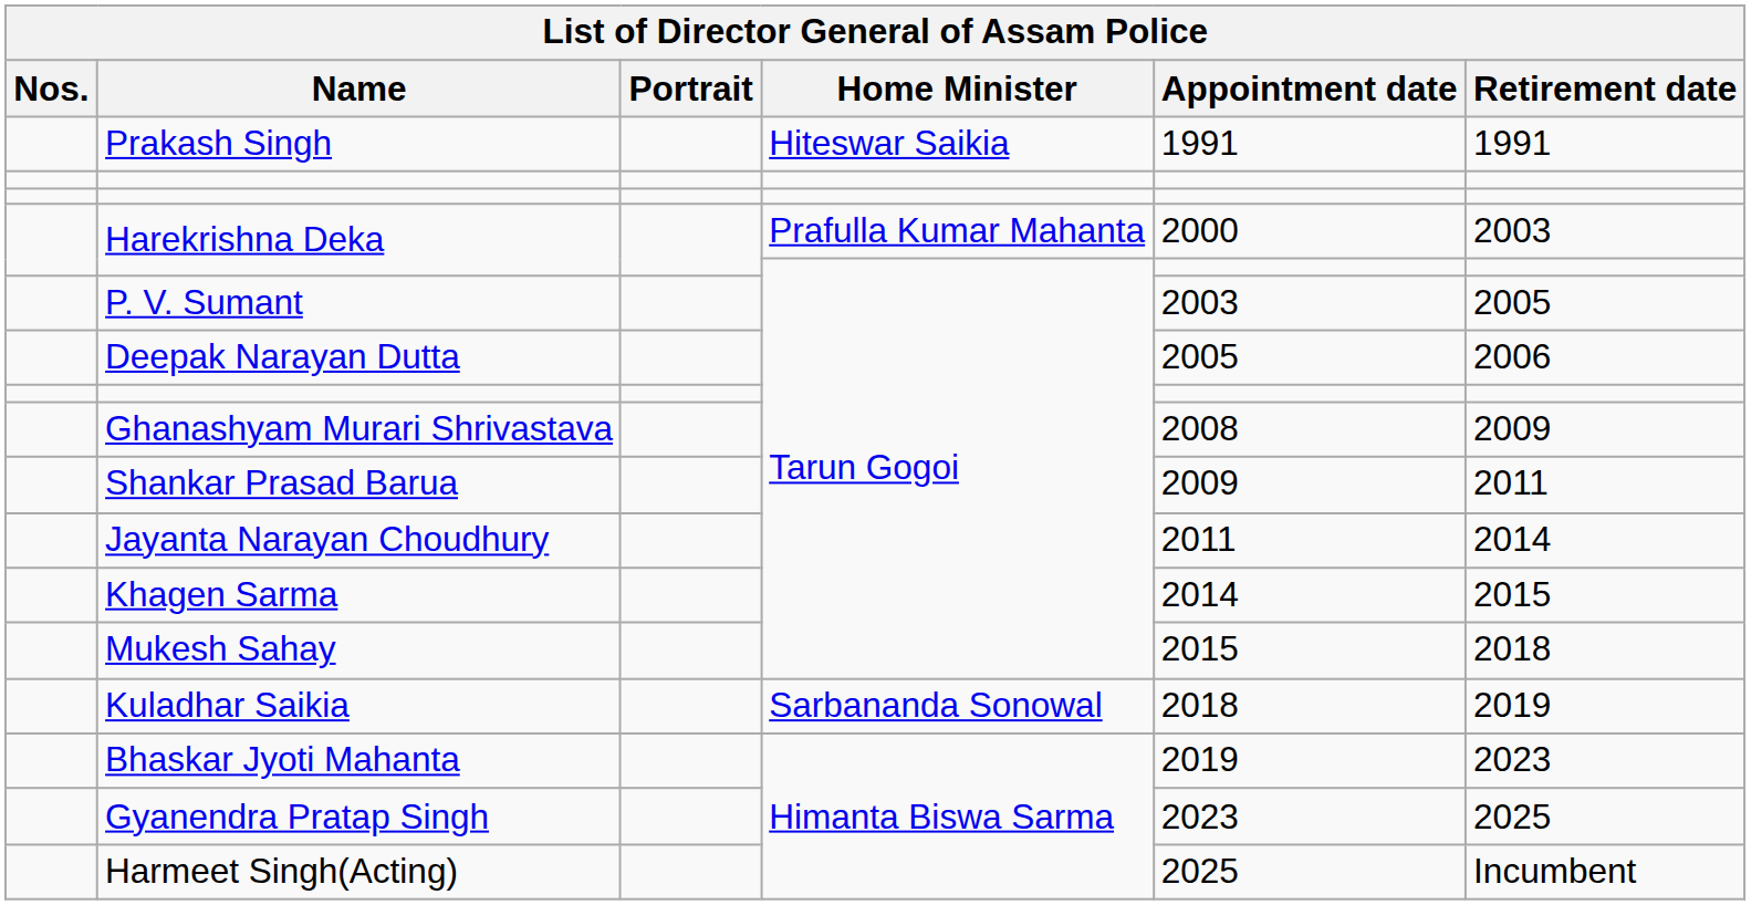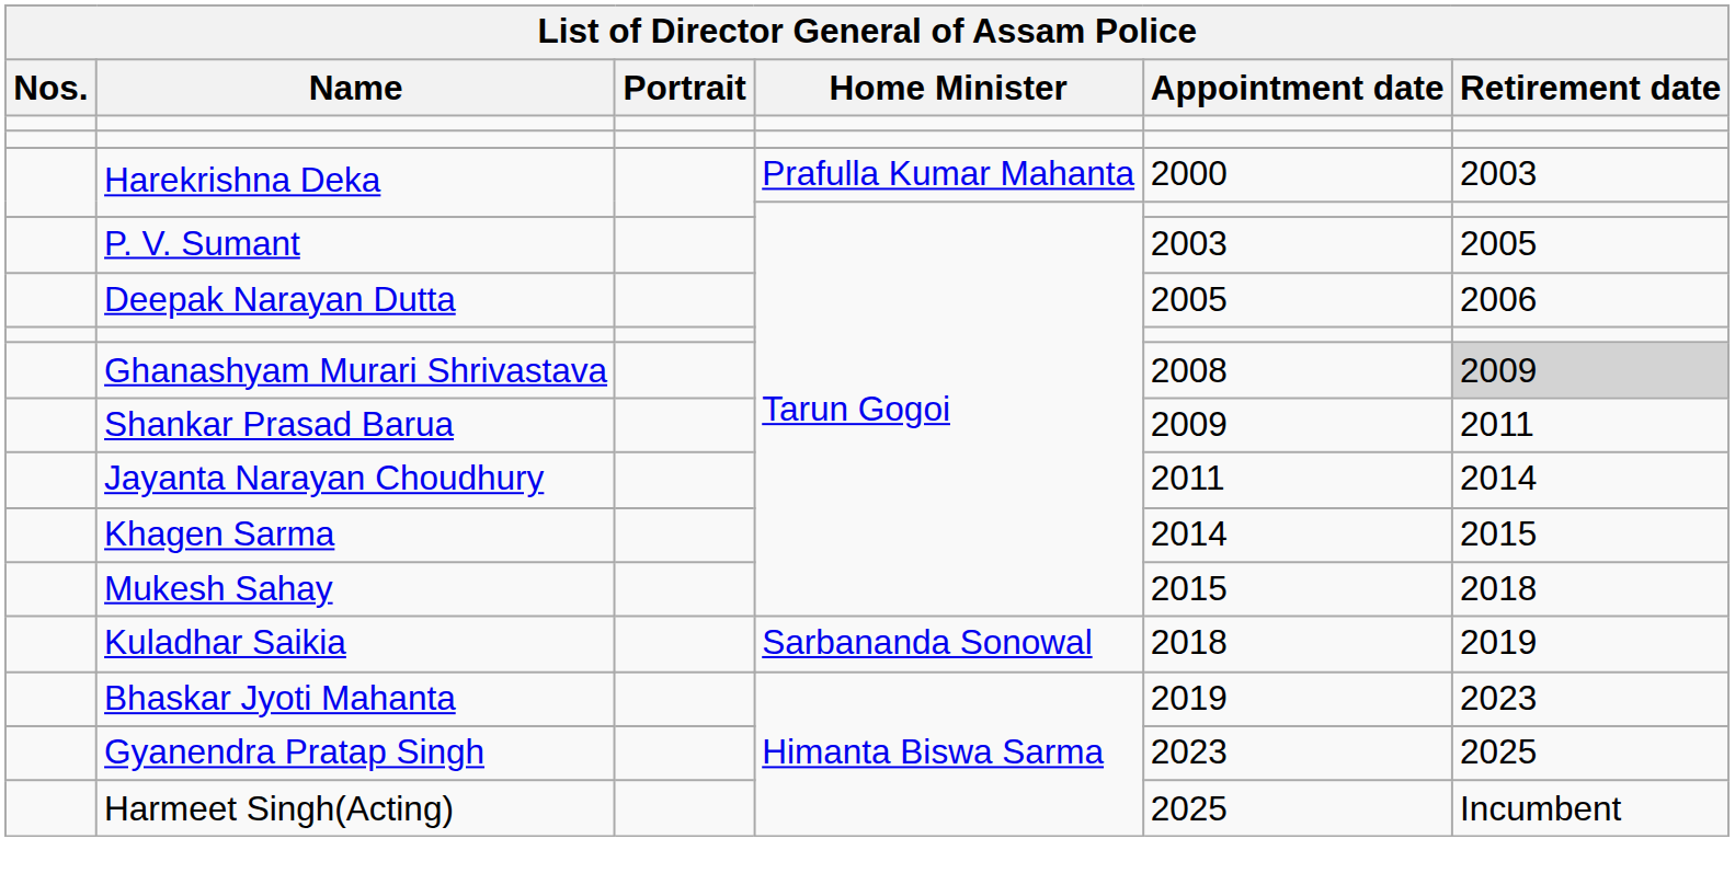 <table class="wikitable">
 <tr>
 <th colspan="6">List of Director General of Assam Police</th>
 </tr>
 <tr>
 <th>Nos.</th>
 <th>Name</th>
 <th>Portrait</th>
 <th>Home Minister</th>
 <th>Appointment date</th>
 <th>Retirement date</th>
-</tr>
-<tr>
-<td></td>
-<td><a href='#'>Prakash Singh</a></td>
-<td></td>
-<td><a href='#'>Hiteswar Saikia</a></td>
-<td>1991</td>
-<td>1991</td>
 </tr>
 <tr>
 <td></td>
 <td></td>
 <td></td>
 <td></td>
 <td></td>
 <td></td>
 </tr>
 <tr>
 <td></td>
 <td></td>
 <td></td>
 <td></td>
 <td></td>
 <td></td>
 </tr>
 <tr>
 <td rowspan="2"></td>
 <td rowspan="2"><a href='#'>Harekrishna Deka</a></td>
 <td rowspan="2"></td>
 <td><a href='#'>Prafulla Kumar Mahanta</a></td>
 <td>2000</td>
 <td>2003</td>
 </tr>
 <tr>
 <td rowspan="9"><a href='#'>Tarun Gogoi</a></td>
 <td></td>
 <td></td>
 </tr>
 <tr>
 <td></td>
 <td><a href='#'>P. V. Sumant</a></td>
 <td></td>
 <td>2003</td>
 <td>2005</td>
 </tr>
 <tr>
 <td></td>
 <td><a href='#'>Deepak Narayan Dutta</a></td>
 <td></td>
 <td>2005</td>
 <td>2006</td>
 </tr>
 <tr>
 <td></td>
 <td></td>
 <td></td>
 <td></td>
 <td></td>
 </tr>
 <tr>
 <td></td>
 <td><a href='#'>Ghanashyam Murari Shrivastava</a></td>
 <td></td>
 <td>2008</td>
-<td>2009</td>
+<td style="background: lightgrey;">2009</td>
 </tr>
 <tr>
 <td></td>
 <td><a href='#'>Shankar Prasad Barua</a></td>
 <td></td>
 <td>2009</td>
 <td>2011</td>
 </tr>
 <tr>
 <td></td>
 <td><a href='#'>Jayanta Narayan Choudhury</a></td>
 <td></td>
 <td>2011</td>
 <td>2014</td>
 </tr>
 <tr>
 <td></td>
 <td><a href='#'>Khagen Sarma</a></td>
 <td></td>
 <td>2014</td>
 <td>2015</td>
 </tr>
 <tr>
 <td></td>
 <td><a href='#'>Mukesh Sahay</a></td>
 <td></td>
 <td>2015</td>
 <td>2018</td>
 </tr>
 <tr>
 <td></td>
 <td><a href='#'>Kuladhar Saikia</a></td>
 <td></td>
 <td rowspan="2"><a href='#'>Sarbananda Sonowal</a></td>
 <td>2018</td>
 <td>2019</td>
 </tr>
 <tr>
 <td rowspan="2"></td>
 <td rowspan="2"><a href='#'>Bhaskar Jyoti Mahanta</a></td>
 <td rowspan="2"></td>
 <td rowspan="2">2019</td>
 <td rowspan="2">2023</td>
 </tr>
 <tr>
 <td rowspan="3"><a href='#'>Himanta Biswa Sarma</a></td>
 </tr>
 <tr>
 <td></td>
 <td><a href='#'>Gyanendra Pratap Singh</a></td>
 <td></td>
 <td>2023</td>
 <td>2025</td>
 </tr>
 <tr>
 <td></td>
 <td>Harmeet Singh(Acting)</td>
 <td></td>
 <td>2025</td>
 <td>Incumbent</td>
 </tr>
 </table>
